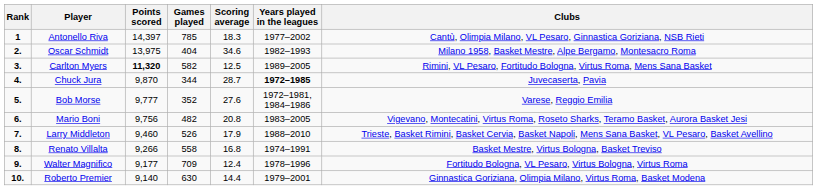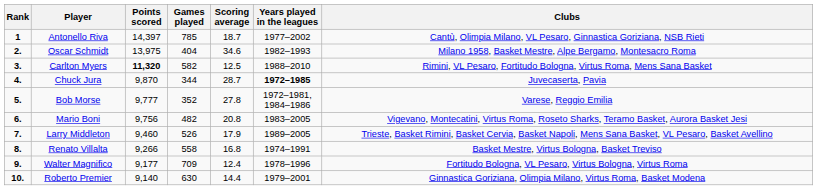 <table class="wikitable sortable" style="text-align:center; width:100%; font-size:90%;">
 <tr>
 <th width="25px">Rank</th>
 <th width="140px">Player</th>
 <th width="60px">Points scored</th>
 <th width="60px">Games played</th>
 <th width="60px">Scoring average</th>
 <th width="100px">Years played in the leagues</th>
 <th class="unsortable">Clubs</th>
 </tr>
 <tr>
 <td><strong>1</strong></td>
 <td> <a href='#'>Antonello Riva</a></td>
 <td>14,397</td>
 <td>785</td>
-<td>18.3</td>
+<td>18.7</td>
 <td>1977–2002</td>
 <td><a href='#'>Cantù</a>, <a href='#'>Olimpia Milano</a>, <a href='#'>VL Pesaro</a>, <a href='#'>Ginnastica Goriziana</a>, <a href='#'>NSB Rieti</a></td>
 </tr>
 <tr>
 <td><strong>2.</strong></td>
 <td> <a href='#'>Oscar Schmidt</a></td>
 <td>13,975</td>
 <td>404</td>
 <td>34.6</td>
 <td>1982–1993</td>
 <td><a href='#'>Milano 1958</a>, <a href='#'>Basket Mestre</a>, <a href='#'>Alpe Bergamo</a>, <a href='#'>Montesacro Roma</a></td>
 </tr>
 <tr>
 <td><strong>3.</strong></td>
 <td> <a href='#'>Carlton Myers</a></td>
 <td><strong>11,320</strong></td>
 <td>582</td>
 <td>12.5</td>
-<td>1989–2005</td>
+<td>1988–2010</td>
 <td><a href='#'>Rimini</a>, <a href='#'>VL Pesaro</a>, <a href='#'>Fortitudo Bologna</a>, <a href='#'>Virtus Roma</a>, <a href='#'>Mens Sana Basket</a></td>
 </tr>
 <tr>
 <td><strong>4.</strong></td>
 <td> <a href='#'>Chuck Jura</a></td>
 <td>9,870</td>
 <td>344</td>
 <td>28.7</td>
 <td><strong>1972–1985</strong></td>
 <td><a href='#'>Juvecaserta</a>, <a href='#'>Pavia</a></td>
 </tr>
 <tr>
 <td><strong>5.</strong></td>
 <td> <a href='#'>Bob Morse</a></td>
 <td>9,777</td>
 <td>352</td>
-<td>27.6</td>
+<td>27.8</td>
 <td>1972–1981,<br>1984–1986</td>
 <td><a href='#'>Varese</a>, <a href='#'>Reggio Emilia</a></td>
 </tr>
 <tr>
 <td><strong>6.</strong></td>
 <td> <a href='#'>Mario Boni</a></td>
 <td>9,756</td>
 <td>482</td>
 <td>20.8</td>
 <td>1983–2005</td>
 <td><a href='#'>Vigevano</a>, <a href='#'>Montecatini</a>, <a href='#'>Virtus Roma</a>, <a href='#'>Roseto Sharks</a>, <a href='#'>Teramo Basket</a>, <a href='#'>Aurora Basket Jesi</a></td>
 </tr>
 <tr>
 <td><strong>7.</strong></td>
 <td> <a href='#'>Larry Middleton</a></td>
 <td>9,460</td>
 <td>526</td>
 <td>17.9</td>
-<td>1988–2010</td>
+<td>1989–2005</td>
 <td><a href='#'>Trieste</a>, <a href='#'>Basket Rimini</a>, <a href='#'>Basket Cervia</a>, <a href='#'>Basket Napoli</a>, <a href='#'>Mens Sana Basket</a>, <a href='#'>VL Pesaro</a>, <a href='#'>Basket Avellino</a></td>
 </tr>
 <tr>
 <td><strong>8.</strong></td>
 <td> <a href='#'>Renato Villalta</a></td>
 <td>9,266</td>
 <td>558</td>
 <td>16.8</td>
 <td>1974–1991</td>
 <td><a href='#'>Basket Mestre</a>, <a href='#'>Virtus Bologna</a>, <a href='#'>Basket Treviso</a></td>
 </tr>
 <tr>
 <td><strong>9.</strong></td>
 <td> <a href='#'>Walter Magnifico</a></td>
 <td>9,177</td>
 <td>709</td>
 <td>12.4</td>
 <td>1978–1996</td>
 <td><a href='#'>Fortitudo Bologna</a>, <a href='#'>VL Pesaro</a>, <a href='#'>Virtus Bologna</a>, <a href='#'>Virtus Roma</a></td>
 </tr>
 <tr>
 <td><strong>10.</strong></td>
 <td> <a href='#'>Roberto Premier</a></td>
 <td>9,140</td>
 <td>630</td>
 <td>14.4</td>
 <td>1979–2001</td>
 <td><a href='#'>Ginnastica Goriziana</a>, <a href='#'>Olimpia Milano</a>, <a href='#'>Virtus Roma</a>, <a href='#'>Basket Modena</a></td>
 </tr>
 </table>
